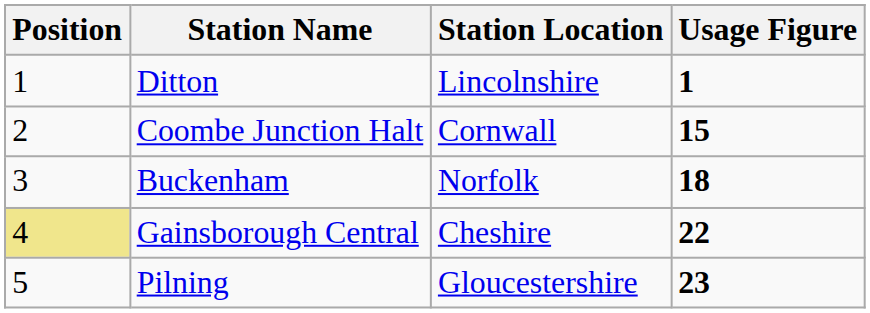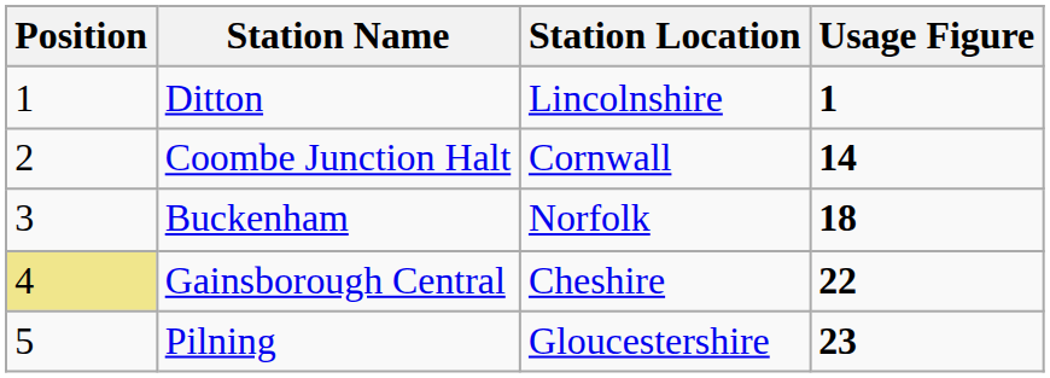 <table class="wikitable mw-collapsible">
 <tr>
 <th>Position</th>
 <th>Station Name</th>
 <th>Station Location</th>
 <th>Usage Figure</th>
 </tr>
 <tr>
 <td>1</td>
 <td><a href='#'>Ditton</a></td>
 <td><a href='#'>Lincolnshire</a></td>
 <td><strong>1</strong></td>
 </tr>
 <tr>
 <td>2</td>
 <td><a href='#'>Coombe Junction Halt</a></td>
 <td><a href='#'>Cornwall</a></td>
-<td><strong>15</strong></td>
+<td><strong>14</strong></td>
 </tr>
 <tr>
 <td>3</td>
 <td><a href='#'>Buckenham</a></td>
 <td><a href='#'>Norfolk</a></td>
 <td><strong>18</strong></td>
 </tr>
 <tr>
 <td style="background: khaki;">4</td>
 <td><a href='#'>Gainsborough Central</a></td>
 <td><a href='#'>Cheshire</a></td>
 <td><strong>22</strong></td>
 </tr>
 <tr>
 <td>5</td>
 <td><a href='#'>Pilning</a></td>
 <td><a href='#'>Gloucestershire</a></td>
 <td><strong>23</strong></td>
 </tr>
 </table>
